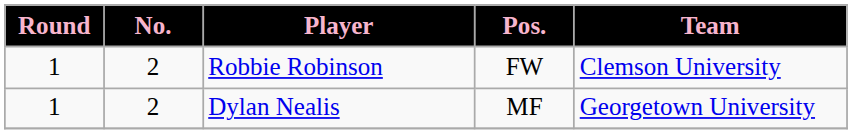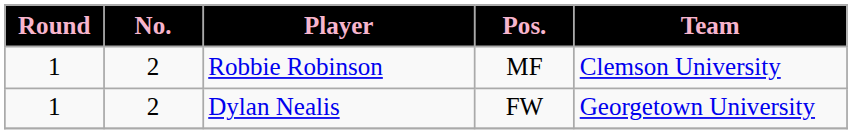 <table class="wikitable" style="text-align:center; font-size:90%; ">
 <tr>
 <th style="background:#000000; color:#F7B5CD; width:50px;">Round</th>
 <th style="background:#000000; color:#F7B5CD; width:50px;">No.</th>
 <th style="background:#000000; color:#F7B5CD; width:150px;">Player</th>
 <th style="background:#000000; color:#F7B5CD; width:50px;">Pos.</th>
 <th style="background:#000000; color:#F7B5CD; width:150px;">Team</th>
 </tr>
 <tr>
 <td>1</td>
 <td>2</td>
 <td align="left"> <a href='#'>Robbie Robinson</a></td>
-<td>FW</td>
+<td>MF</td>
 <td align="left"><a href='#'>Clemson University</a></td>
 </tr>
 <tr>
 <td>1</td>
 <td>2</td>
 <td align="left">  <a href='#'>Dylan Nealis</a></td>
-<td>MF</td>
+<td>FW</td>
 <td align="left"><a href='#'>Georgetown University</a></td>
 </tr>
 <tr>
 </tr>
 </table>
